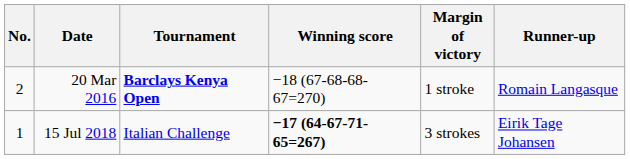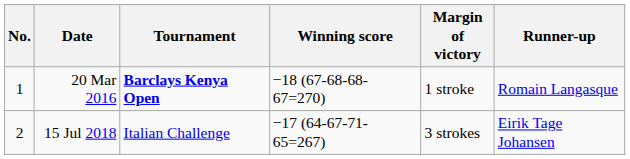 <table class="wikitable" style="font-size:95%;">
 <tr>
 <th>No.</th>
 <th>Date</th>
 <th>Tournament</th>
 <th>Winning score</th>
 <th>Margin of<br>victory</th>
 <th>Runner-up</th>
 </tr>
 <tr>
-<td align=center>2</td>
+<td align=center>1</td>
 <td align=right>20 Mar <a href='#'>2016</a></td>
 <td><strong><a href='#'>Barclays Kenya Open</a></strong></td>
 <td>−18 (67-68-68-67=270)</td>
 <td>1 stroke</td>
 <td> <a href='#'>Romain Langasque</a></td>
 </tr>
 <tr>
-<td align=center>1</td>
+<td align=center>2</td>
 <td align=right>15 Jul <a href='#'>2018</a></td>
 <td><a href='#'>Italian Challenge</a></td>
-<td><strong>−17 (64-67-71-65=267)</strong></td>
+<td>−17 (64-67-71-65=267)</td>
 <td>3 strokes</td>
 <td> <a href='#'>Eirik Tage Johansen</a></td>
 </tr>
 </table>
